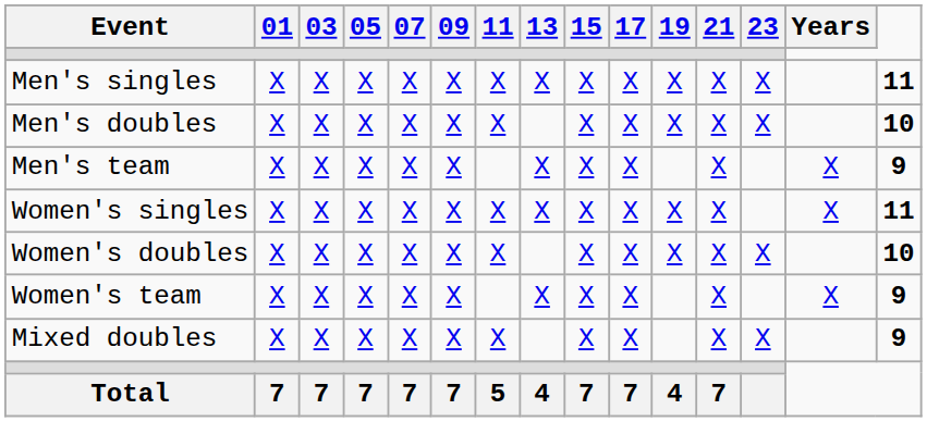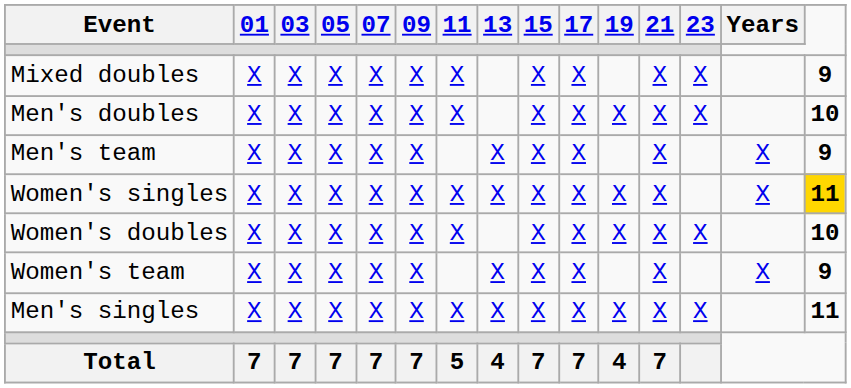 <table class="wikitable" style="text-align:center">
 <tr>
 <th>Event</th>
 <th><a href='#'>01</a></th>
 <th><a href='#'>03</a></th>
 <th><a href='#'>05</a></th>
 <th><a href='#'>07</a></th>
 <th><a href='#'>09</a></th>
 <th><a href='#'>11</a></th>
 <th><a href='#'>13</a></th>
 <th><a href='#'>15</a></th>
 <th><a href='#'>17</a></th>
 <th><a href='#'>19</a></th>
 <th><a href='#'>21</a></th>
 <th><a href='#'>23</a></th>
 <th>Years</th>
 </tr>
 <tr bgcolor=#DDDDDD>
 <td colspan=13></td>
 </tr>
 <tr>
-<td align=left>Men's singles</td>
-<td><a href='#'>X</a></td>
-<td><a href='#'>X</a></td>
-<td><a href='#'>X</a></td>
-<td><a href='#'>X</a></td>
-<td><a href='#'>X</a></td>
-<td><a href='#'>X</a></td>
+<td align=left>Mixed doubles</td>
 <td><a href='#'>X</a></td>
 <td><a href='#'>X</a></td>
 <td><a href='#'>X</a></td>
 <td><a href='#'>X</a></td>
 <td><a href='#'>X</a></td>
 <td><a href='#'>X</a></td>
 <td></td>
-<td><strong>11</strong></td>
+<td><a href='#'>X</a></td>
+<td><a href='#'>X</a></td>
+<td></td>
+<td><a href='#'>X</a></td>
+<td><a href='#'>X</a></td>
+<td></td>
+<td><strong>9</strong></td>
 </tr>
 <tr>
 <td align=left>Men's doubles</td>
 <td><a href='#'>X</a></td>
 <td><a href='#'>X</a></td>
 <td><a href='#'>X</a></td>
 <td><a href='#'>X</a></td>
 <td><a href='#'>X</a></td>
 <td><a href='#'>X</a></td>
 <td></td>
 <td><a href='#'>X</a></td>
 <td><a href='#'>X</a></td>
 <td><a href='#'>X</a></td>
 <td><a href='#'>X</a></td>
 <td><a href='#'>X</a></td>
 <td></td>
 <td><strong>10</strong></td>
 </tr>
 <tr>
 <td align=left>Men's team</td>
 <td><a href='#'>X</a></td>
 <td><a href='#'>X</a></td>
 <td><a href='#'>X</a></td>
 <td><a href='#'>X</a></td>
 <td><a href='#'>X</a></td>
 <td></td>
 <td><a href='#'>X</a></td>
 <td><a href='#'>X</a></td>
 <td><a href='#'>X</a></td>
 <td></td>
 <td><a href='#'>X</a></td>
 <td></td>
 <td><a href='#'>X</a></td>
 <td><strong>9</strong></td>
 </tr>
 <tr>
 <td align=left>Women's singles</td>
 <td><a href='#'>X</a></td>
 <td><a href='#'>X</a></td>
 <td><a href='#'>X</a></td>
 <td><a href='#'>X</a></td>
 <td><a href='#'>X</a></td>
 <td><a href='#'>X</a></td>
 <td><a href='#'>X</a></td>
 <td><a href='#'>X</a></td>
 <td><a href='#'>X</a></td>
 <td><a href='#'>X</a></td>
 <td><a href='#'>X</a></td>
 <td></td>
 <td><a href='#'>X</a></td>
-<td><strong>11</strong></td>
+<td style="background: gold;"><strong>11</strong></td>
 </tr>
 <tr>
 <td align=left>Women's doubles</td>
 <td><a href='#'>X</a></td>
 <td><a href='#'>X</a></td>
 <td><a href='#'>X</a></td>
 <td><a href='#'>X</a></td>
 <td><a href='#'>X</a></td>
 <td><a href='#'>X</a></td>
 <td></td>
 <td><a href='#'>X</a></td>
 <td><a href='#'>X</a></td>
 <td><a href='#'>X</a></td>
 <td><a href='#'>X</a></td>
 <td><a href='#'>X</a></td>
 <td></td>
 <td><strong>10</strong></td>
 </tr>
 <tr>
 <td align=left>Women's team</td>
 <td><a href='#'>X</a></td>
 <td><a href='#'>X</a></td>
 <td><a href='#'>X</a></td>
 <td><a href='#'>X</a></td>
 <td><a href='#'>X</a></td>
 <td></td>
 <td><a href='#'>X</a></td>
 <td><a href='#'>X</a></td>
 <td><a href='#'>X</a></td>
 <td></td>
 <td><a href='#'>X</a></td>
 <td></td>
 <td><a href='#'>X</a></td>
 <td><strong>9</strong></td>
 </tr>
 <tr>
-<td align=left>Mixed doubles</td>
+<td align=left>Men's singles</td>
+<td><a href='#'>X</a></td>
+<td><a href='#'>X</a></td>
+<td><a href='#'>X</a></td>
+<td><a href='#'>X</a></td>
+<td><a href='#'>X</a></td>
+<td><a href='#'>X</a></td>
 <td><a href='#'>X</a></td>
 <td><a href='#'>X</a></td>
 <td><a href='#'>X</a></td>
 <td><a href='#'>X</a></td>
 <td><a href='#'>X</a></td>
 <td><a href='#'>X</a></td>
 <td></td>
-<td><a href='#'>X</a></td>
-<td><a href='#'>X</a></td>
-<td></td>
-<td><a href='#'>X</a></td>
-<td><a href='#'>X</a></td>
-<td></td>
-<td><strong>9</strong></td>
+<td><strong>11</strong></td>
 </tr>
 <tr bgcolor=#DDDDDD>
 <td colspan=13></td>
 </tr>
 <tr>
 <th>Total</th>
 <th>7</th>
 <th>7</th>
 <th>7</th>
 <th>7</th>
 <th>7</th>
 <th>5</th>
 <th>4</th>
 <th>7</th>
 <th>7</th>
 <th>4</th>
 <th>7</th>
 <th></th>
 </tr>
 </table>
